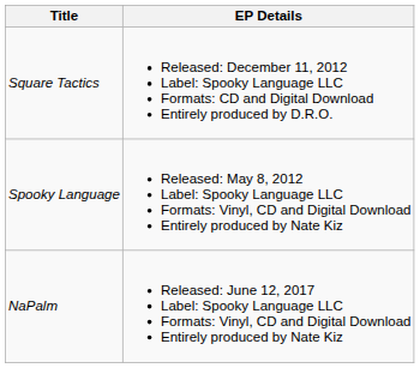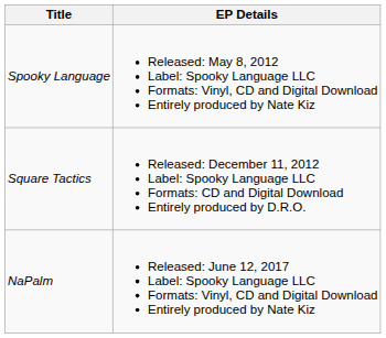 <table class="wikitable">
 <tr>
 <th>Title</th>
 <th>EP Details</th>
 </tr>
 <tr>
+<td><em>Spooky Language</em></td>
+<td><br><ul><li>Released: May 8, 2012</li><li>Label: Spooky Language LLC</li><li>Formats: Vinyl, CD and Digital Download</li><li>Entirely produced by Nate Kiz</li></ul></td>
+</tr>
+<tr>
 <td><em>Square Tactics</em></td>
 <td><br><ul><li>Released: December 11, 2012</li><li>Label: Spooky Language LLC</li><li>Formats: CD and Digital Download</li><li>Entirely produced by D.R.O.</li></ul></td>
-</tr>
-<tr>
-<td><em>Spooky Language</em></td>
-<td><br><ul><li>Released: May 8, 2012</li><li>Label: Spooky Language LLC</li><li>Formats: Vinyl, CD and Digital Download</li><li>Entirely produced by Nate Kiz</li></ul></td>
 </tr>
 <tr>
 <td><em>NaPalm</em></td>
 <td><br><ul><li>Released: June 12, 2017</li><li>Label: Spooky Language LLC</li><li>Formats: Vinyl, CD and Digital Download</li><li>Entirely produced by Nate Kiz</li></ul></td>
 </tr>
 </table>
